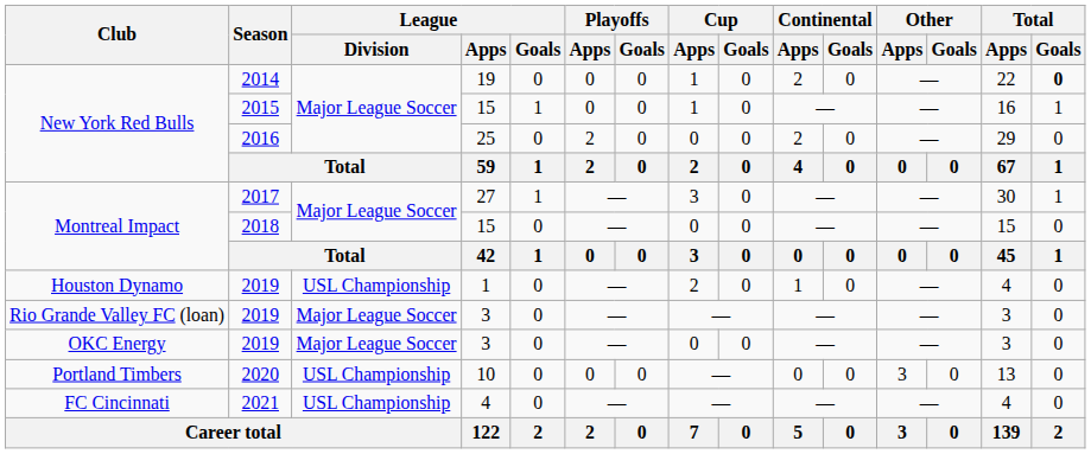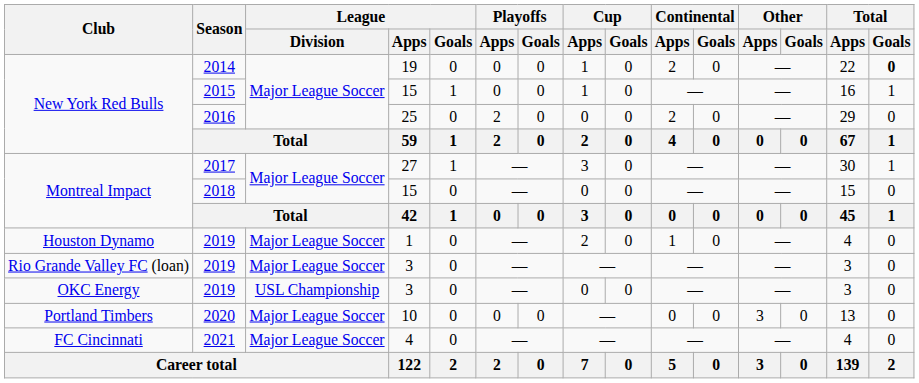 <table class=wikitable style=text-align:center>
 <tr>
 <th rowspan=2>Club</th>
 <th rowspan=2>Season</th>
 <th colspan=3>League</th>
 <th colspan=2>Playoffs</th>
 <th colspan=2>Cup</th>
 <th colspan=2>Continental</th>
 <th colspan=2>Other</th>
 <th colspan=2>Total</th>
 </tr>
 <tr>
 <th>Division</th>
 <th>Apps</th>
 <th>Goals</th>
 <th>Apps</th>
 <th>Goals</th>
 <th>Apps</th>
 <th>Goals</th>
 <th>Apps</th>
 <th>Goals</th>
 <th>Apps</th>
 <th>Goals</th>
 <th>Apps</th>
 <th>Goals</th>
 </tr>
 <tr>
 <td rowspan=4><a href='#'>New York Red Bulls</a></td>
 <td><a href='#'>2014</a></td>
 <td rowspan=3><a href='#'>Major League Soccer</a></td>
 <td>19</td>
 <td>0</td>
 <td>0</td>
 <td>0</td>
 <td>1</td>
 <td>0</td>
 <td>2</td>
 <td>0</td>
 <td colspan="2">—</td>
 <td>22</td>
 <td><strong>0</strong></td>
 </tr>
 <tr>
 <td><a href='#'>2015</a></td>
 <td>15</td>
 <td>1</td>
 <td>0</td>
 <td>0</td>
 <td>1</td>
 <td>0</td>
 <td colspan="2">—</td>
 <td colspan="2">—</td>
 <td>16</td>
 <td>1</td>
 </tr>
 <tr>
 <td><a href='#'>2016</a></td>
 <td>25</td>
 <td>0</td>
 <td>2</td>
 <td>0</td>
 <td>0</td>
 <td>0</td>
 <td>2</td>
 <td>0</td>
 <td colspan=2>—</td>
 <td>29</td>
 <td>0</td>
 </tr>
 <tr>
 <th colspan=2>Total</th>
 <th>59</th>
 <th>1</th>
 <th>2</th>
 <th>0</th>
 <th>2</th>
 <th>0</th>
 <th>4</th>
 <th>0</th>
 <th>0</th>
 <th>0</th>
 <th>67</th>
 <th>1</th>
 </tr>
 <tr>
 <td rowspan=3><a href='#'>Montreal Impact</a></td>
 <td><a href='#'>2017</a></td>
 <td rowspan=2><a href='#'>Major League Soccer</a></td>
 <td>27</td>
 <td>1</td>
 <td colspan=2>—</td>
 <td>3</td>
 <td>0</td>
 <td colspan=2>—</td>
 <td colspan=2>—</td>
 <td>30</td>
 <td>1</td>
 </tr>
 <tr>
 <td><a href='#'>2018</a></td>
 <td>15</td>
 <td>0</td>
 <td colspan=2>—</td>
 <td>0</td>
 <td>0</td>
 <td colspan=2>—</td>
 <td colspan=2>—</td>
 <td>15</td>
 <td>0</td>
 </tr>
 <tr>
 <th colspan=2>Total</th>
 <th>42</th>
 <th>1</th>
 <th>0</th>
 <th>0</th>
 <th>3</th>
 <th>0</th>
 <th>0</th>
 <th>0</th>
 <th>0</th>
 <th>0</th>
 <th>45</th>
 <th>1</th>
 </tr>
 <tr>
 <td><a href='#'>Houston Dynamo</a></td>
 <td><a href='#'>2019</a></td>
-<td><a href='#'>USL Championship</a></td>
+<td><a href='#'>Major League Soccer</a></td>
 <td>1</td>
 <td>0</td>
 <td colspan=2>—</td>
 <td>2</td>
 <td>0</td>
 <td>1</td>
 <td>0</td>
 <td colspan=2>—</td>
 <td>4</td>
 <td>0</td>
 </tr>
 <tr>
 <td><a href='#'>Rio Grande Valley FC</a> (loan)</td>
 <td><a href='#'>2019</a></td>
 <td><a href='#'>Major League Soccer</a></td>
 <td>3</td>
 <td>0</td>
 <td colspan=2>—</td>
 <td colspan=2>—</td>
 <td colspan=2>—</td>
 <td colspan=2>—</td>
 <td>3</td>
 <td>0</td>
 </tr>
 <tr>
 <td><a href='#'>OKC Energy</a></td>
 <td><a href='#'>2019</a></td>
-<td><a href='#'>Major League Soccer</a></td>
+<td><a href='#'>USL Championship</a></td>
 <td>3</td>
 <td>0</td>
 <td colspan=2>—</td>
 <td>0</td>
 <td>0</td>
 <td colspan=2>—</td>
 <td colspan=2>—</td>
 <td>3</td>
 <td>0</td>
 </tr>
 <tr>
 <td><a href='#'>Portland Timbers</a></td>
 <td><a href='#'>2020</a></td>
-<td><a href='#'>USL Championship</a></td>
+<td><a href='#'>Major League Soccer</a></td>
 <td>10</td>
 <td>0</td>
 <td>0</td>
 <td>0</td>
 <td colspan=2>—</td>
 <td>0</td>
 <td>0</td>
 <td>3</td>
 <td>0</td>
 <td>13</td>
 <td>0</td>
 </tr>
 <tr>
 <td><a href='#'>FC Cincinnati</a></td>
 <td><a href='#'>2021</a></td>
-<td><a href='#'>USL Championship</a></td>
+<td><a href='#'>Major League Soccer</a></td>
 <td>4</td>
 <td>0</td>
 <td colspan=2>—</td>
 <td colspan=2>—</td>
 <td colspan=2>—</td>
 <td colspan=2>—</td>
 <td>4</td>
 <td>0</td>
 </tr>
 <tr>
 <th colspan=3>Career total</th>
 <th>122</th>
 <th>2</th>
 <th>2</th>
 <th>0</th>
 <th>7</th>
 <th>0</th>
 <th>5</th>
 <th>0</th>
 <th>3</th>
 <th>0</th>
 <th>139</th>
 <th>2</th>
 </tr>
 </table>
